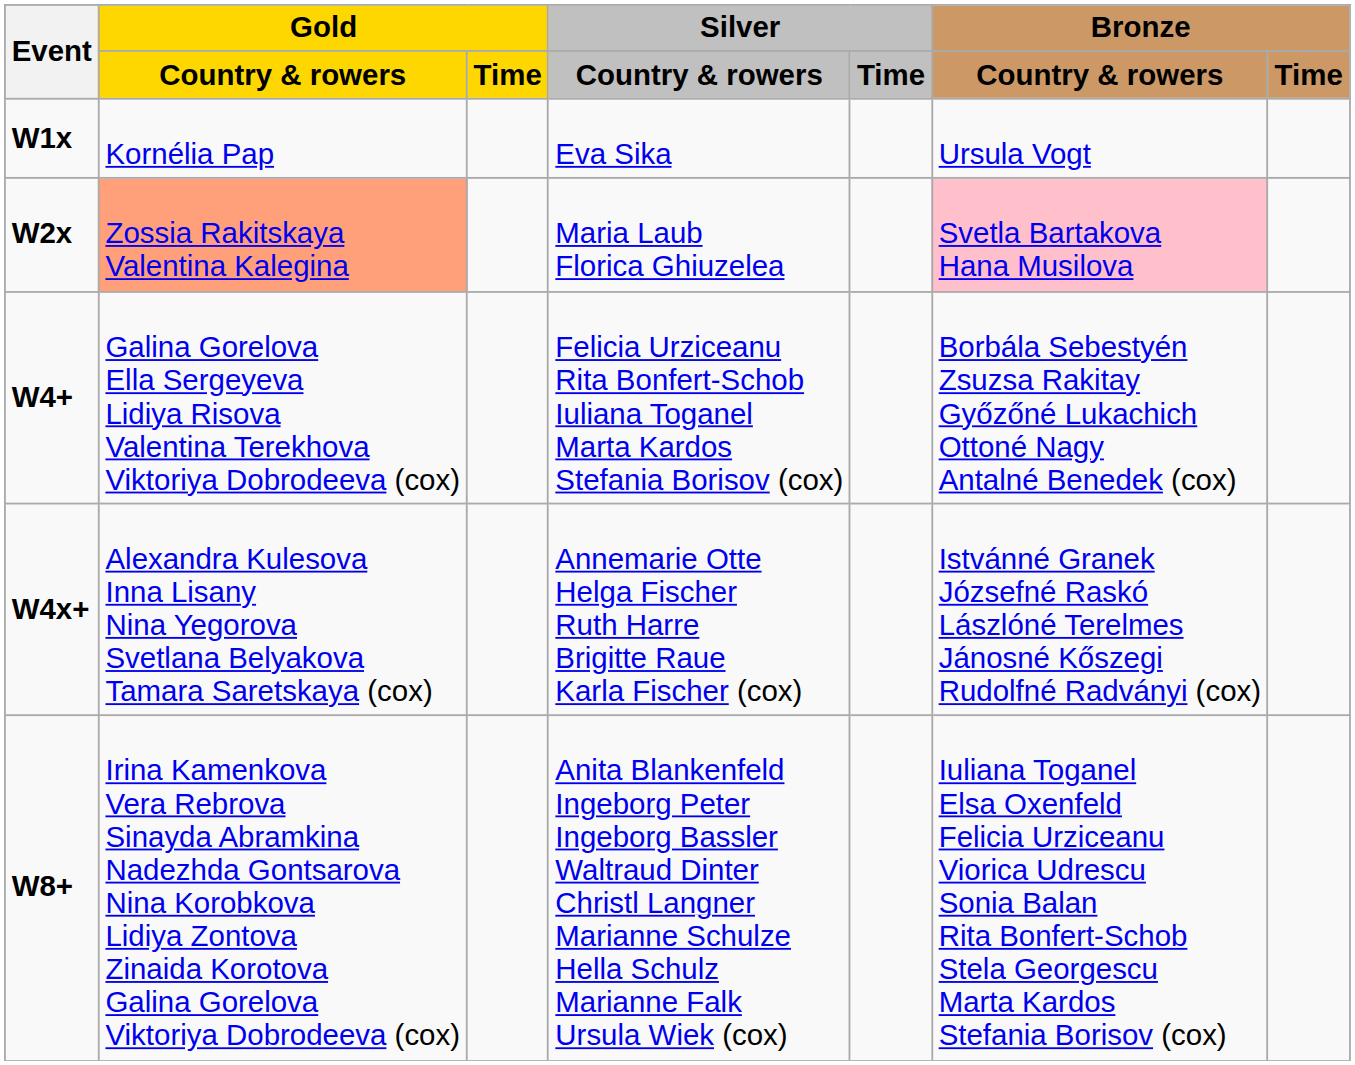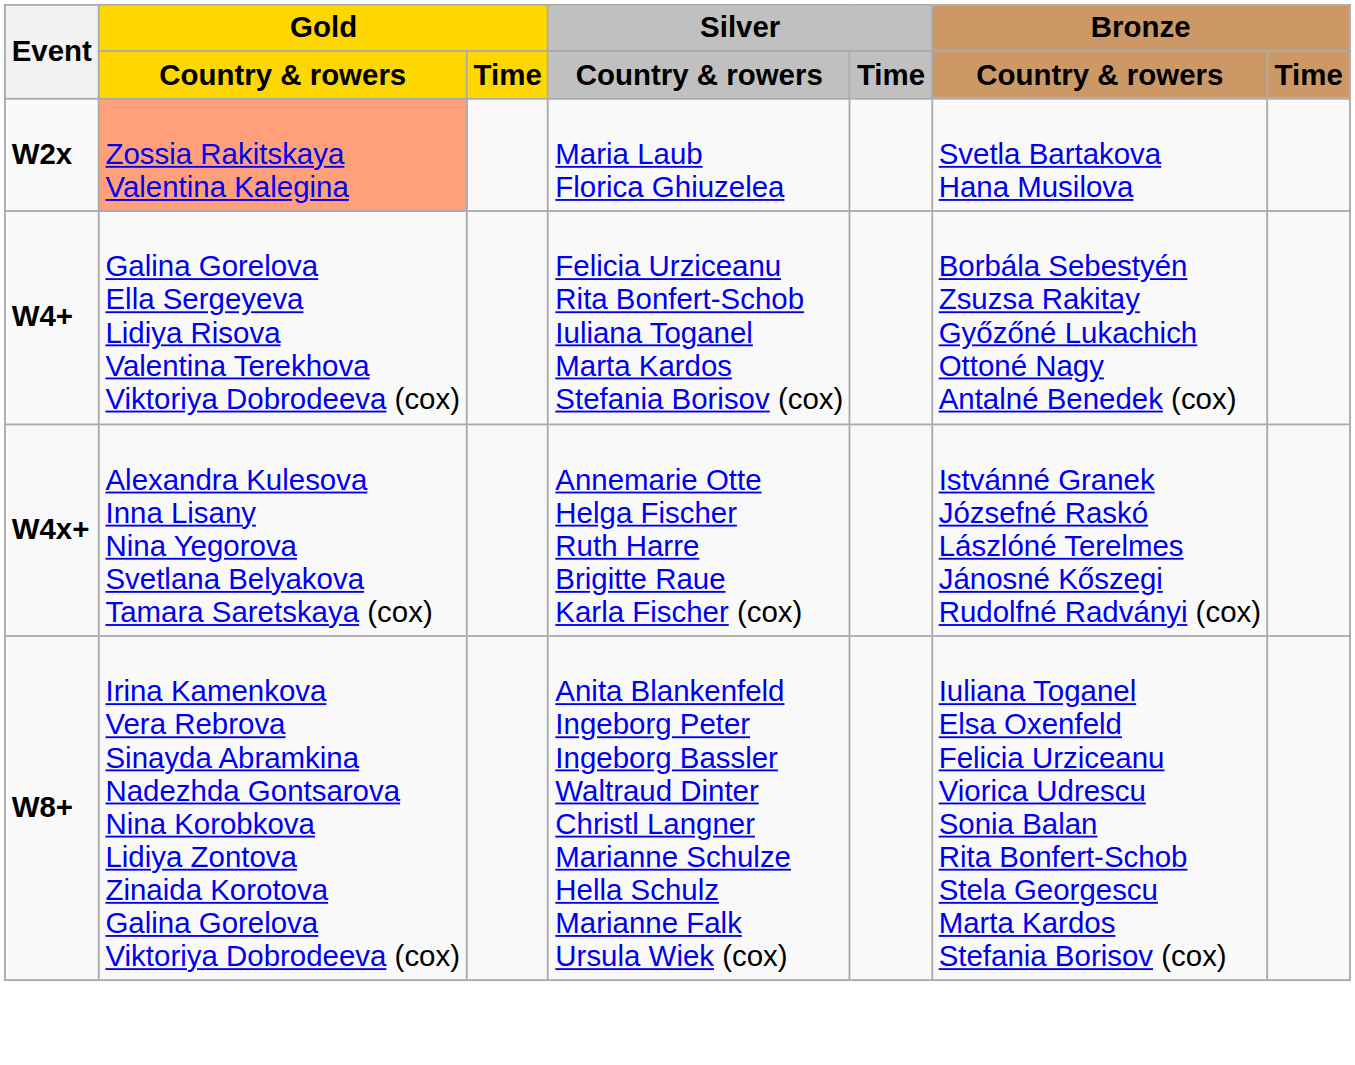 <table class="wikitable">
 <tr>
 <th rowspan="2">Event</th>
 <th colspan="2" style="background:gold;">Gold</th>
 <th colspan="2" style="background:silver;">Silver</th>
 <th colspan="2" style="background:#c96;">Bronze</th>
 </tr>
 <tr>
 <th style="background:gold;">Country & rowers</th>
 <th style="background:gold;">Time</th>
 <th style="background:silver;">Country & rowers</th>
 <th style="background:silver;">Time</th>
 <th style="background:#c96;">Country & rowers</th>
 <th style="background:#c96;">Time</th>
 </tr>
 <tr>
-<td><strong>W1x</strong></td>
-<td> <br> <a href='#'>Kornélia Pap</a></td>
-<td></td>
-<td> <br> <a href='#'>Eva Sika</a></td>
-<td></td>
-<td> <br> <a href='#'>Ursula Vogt</a></td>
-<td></td>
-</tr>
-<tr>
 <td><strong>W2x</strong></td>
 <td style="background: lightsalmon;"> <br> <a href='#'>Zossia Rakitskaya</a> <br> <a href='#'>Valentina Kalegina</a></td>
 <td></td>
 <td> <br> <a href='#'>Maria Laub</a> <br> <a href='#'>Florica Ghiuzelea</a></td>
 <td></td>
-<td style="background: pink;"> <br> <a href='#'>Svetla Bartakova</a> <br> <a href='#'>Hana Musilova</a></td>
+<td> <br> <a href='#'>Svetla Bartakova</a> <br> <a href='#'>Hana Musilova</a></td>
 <td></td>
 </tr>
 <tr>
 <td><strong> W4+</strong></td>
 <td> <br> <a href='#'>Galina Gorelova</a> <br> <a href='#'>Ella Sergeyeva</a> <br> <a href='#'>Lidiya Risova</a> <br> <a href='#'>Valentina Terekhova</a> <br> <a href='#'>Viktoriya Dobrodeeva</a> (cox)</td>
 <td></td>
 <td> <br> <a href='#'>Felicia Urziceanu</a> <br> <a href='#'>Rita Bonfert-Schob</a> <br> <a href='#'>Iuliana Toganel</a> <br> <a href='#'>Marta Kardos</a> <br> <a href='#'>Stefania Borisov</a> (cox)</td>
 <td></td>
 <td> <br> <a href='#'>Borbála Sebestyén</a> <br> <a href='#'>Zsuzsa Rakitay</a> <br> <a href='#'>Győzőné Lukachich</a> <br> <a href='#'>Ottoné Nagy</a> <br> <a href='#'>Antalné Benedek</a> (cox)</td>
 <td></td>
 </tr>
 <tr>
 <td><strong>W4x+</strong></td>
 <td> <br> <a href='#'>Alexandra Kulesova</a> <br> <a href='#'>Inna Lisany</a> <br> <a href='#'>Nina Yegorova</a> <br> <a href='#'>Svetlana Belyakova</a> <br> <a href='#'>Tamara Saretskaya</a> (cox)</td>
 <td></td>
 <td> <br> <a href='#'>Annemarie Otte</a> <br> <a href='#'>Helga Fischer</a> <br> <a href='#'>Ruth Harre</a> <br> <a href='#'>Brigitte Raue</a> <br> <a href='#'>Karla Fischer</a> (cox)</td>
 <td></td>
 <td> <br> <a href='#'>Istvánné Granek</a> <br> <a href='#'>Józsefné Raskó</a> <br> <a href='#'>Lászlóné Terelmes</a> <br> <a href='#'>Jánosné Kőszegi</a> <br> <a href='#'>Rudolfné Radványi</a> (cox)</td>
 <td></td>
 </tr>
 <tr>
 <td><strong>W8+</strong></td>
 <td> <br> <a href='#'>Irina Kamenkova</a> <br> <a href='#'>Vera Rebrova</a> <br> <a href='#'>Sinayda Abramkina</a> <br> <a href='#'>Nadezhda Gontsarova</a> <br> <a href='#'>Nina Korobkova</a> <br> <a href='#'>Lidiya Zontova</a> <br> <a href='#'>Zinaida Korotova</a> <br> <a href='#'>Galina Gorelova</a> <br> <a href='#'>Viktoriya Dobrodeeva</a> (cox)</td>
 <td></td>
 <td> <br> <a href='#'>Anita Blankenfeld</a> <br> <a href='#'>Ingeborg Peter</a> <br> <a href='#'>Ingeborg Bassler</a> <br> <a href='#'>Waltraud Dinter</a> <br> <a href='#'>Christl Langner</a> <br> <a href='#'>Marianne Schulze</a> <br> <a href='#'>Hella Schulz</a> <br> <a href='#'>Marianne Falk</a> <br> <a href='#'>Ursula Wiek</a> (cox)</td>
 <td></td>
 <td> <br> <a href='#'>Iuliana Toganel</a> <br> <a href='#'>Elsa Oxenfeld</a> <br> <a href='#'>Felicia Urziceanu</a> <br> <a href='#'>Viorica Udrescu</a> <br> <a href='#'>Sonia Balan</a> <br> <a href='#'>Rita Bonfert-Schob</a> <br> <a href='#'>Stela Georgescu</a> <br> <a href='#'>Marta Kardos</a> <br> <a href='#'>Stefania Borisov</a> (cox)</td>
 <td></td>
 </tr>
 </table>
